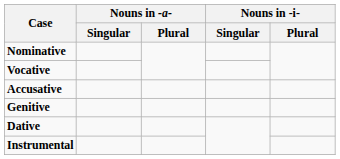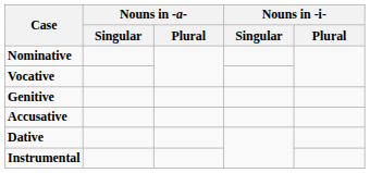 <table class="wikitable">
 <tr>
 <th rowspan="2">Case</th>
 <th style="text-align:center;" colspan="2"><strong>Nouns in <em>-a-<strong><em></th>
 <th style="text-align:center;" colspan="2"></strong>Nouns in </em>-i-</em></strong></th>
 </tr>
 <tr>
 <th style="width:80px;"><strong>Singular</strong></th>
 <th style="width:80px;"><strong>Plural</strong></th>
 <th style="width:80px;"><strong>Singular</strong></th>
 <th style="width:80px;"><strong>Plural</strong></th>
 </tr>
 <tr>
 <td><strong>Nominative</strong></td>
 <td></td>
 <td rowspan="2"></td>
 <td></td>
 <td rowspan="2"></td>
 </tr>
 <tr>
 <td><strong>Vocative</strong></td>
 <td></td>
 <td></td>
 </tr>
 <tr>
-<td><strong>Accusative</strong></td>
+<td><strong>Genitive</strong></td>
 <td></td>
 <td></td>
 <td></td>
 <td></td>
 </tr>
 <tr>
-<td><strong>Genitive</strong></td>
+<td><strong>Accusative</strong></td>
 <td></td>
 <td></td>
 <td></td>
 <td></td>
 </tr>
 <tr>
 <td><strong>Dative</strong></td>
 <td></td>
 <td></td>
 <td rowspan="2"></td>
 <td></td>
 </tr>
 <tr>
 <td><strong>Instrumental</strong></td>
 <td></td>
 <td></td>
 <td></td>
 </tr>
 </table>
